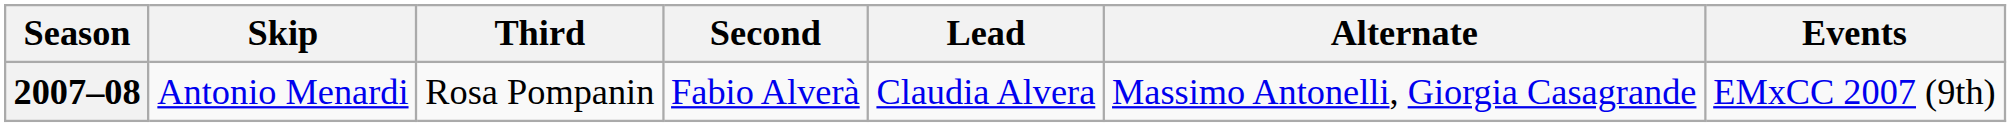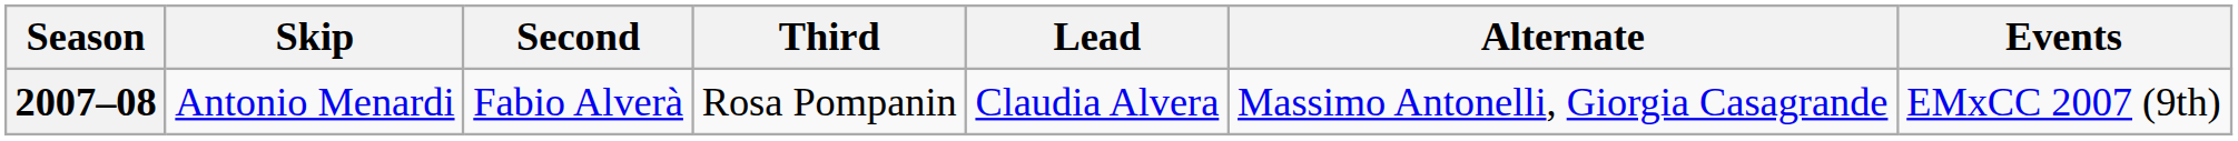 <table class="wikitable">
 <tr>
 <th scope="col">Season</th>
 <th scope="col">Skip</th>
+<th scope="col">Second</th>
 <th scope="col">Third</th>
-<th scope="col">Second</th>
 <th scope="col">Lead</th>
 <th scope="col">Alternate</th>
 <th scope="col">Events</th>
 </tr>
 <tr>
 <th scope="row">2007–08</th>
 <td><a href='#'>Antonio Menardi</a></td>
+<td><a href='#'>Fabio Alverà</a></td>
 <td>Rosa Pompanin</td>
-<td><a href='#'>Fabio Alverà</a></td>
 <td><a href='#'>Claudia Alvera</a></td>
 <td><a href='#'>Massimo Antonelli</a>, <a href='#'>Giorgia Casagrande</a></td>
 <td><a href='#'>EMxCC 2007</a> (9th)</td>
 </tr>
 </table>
